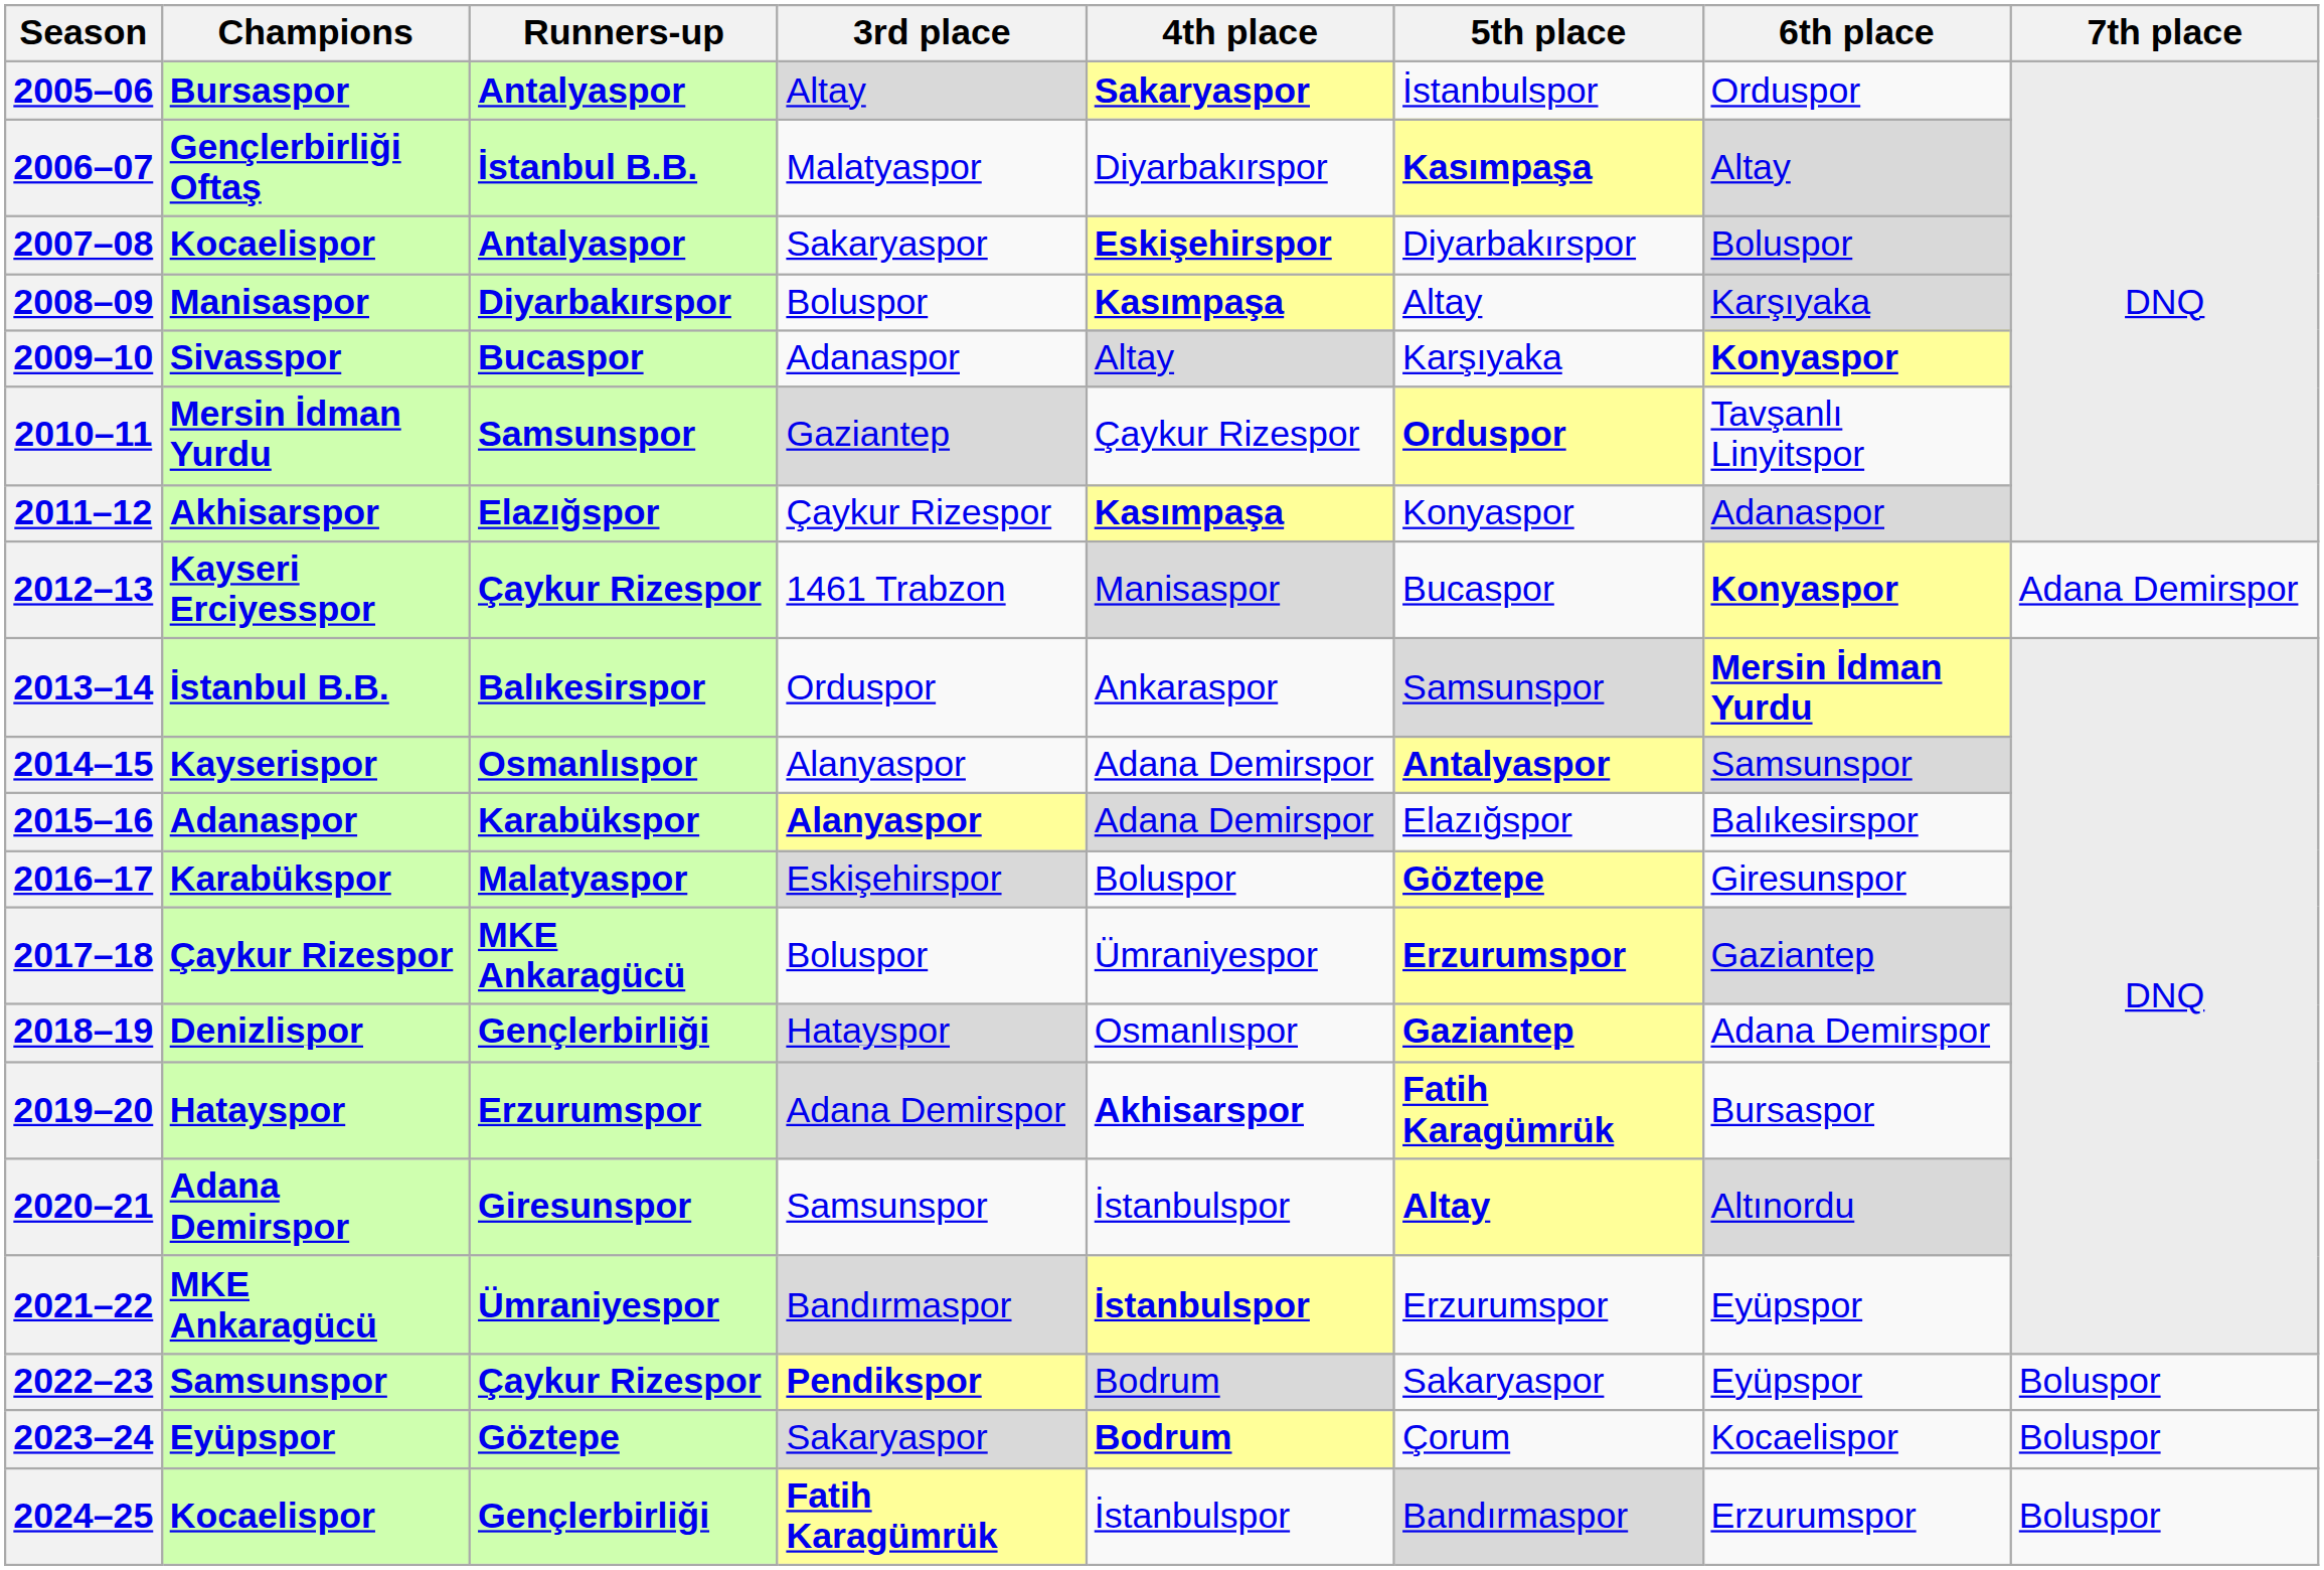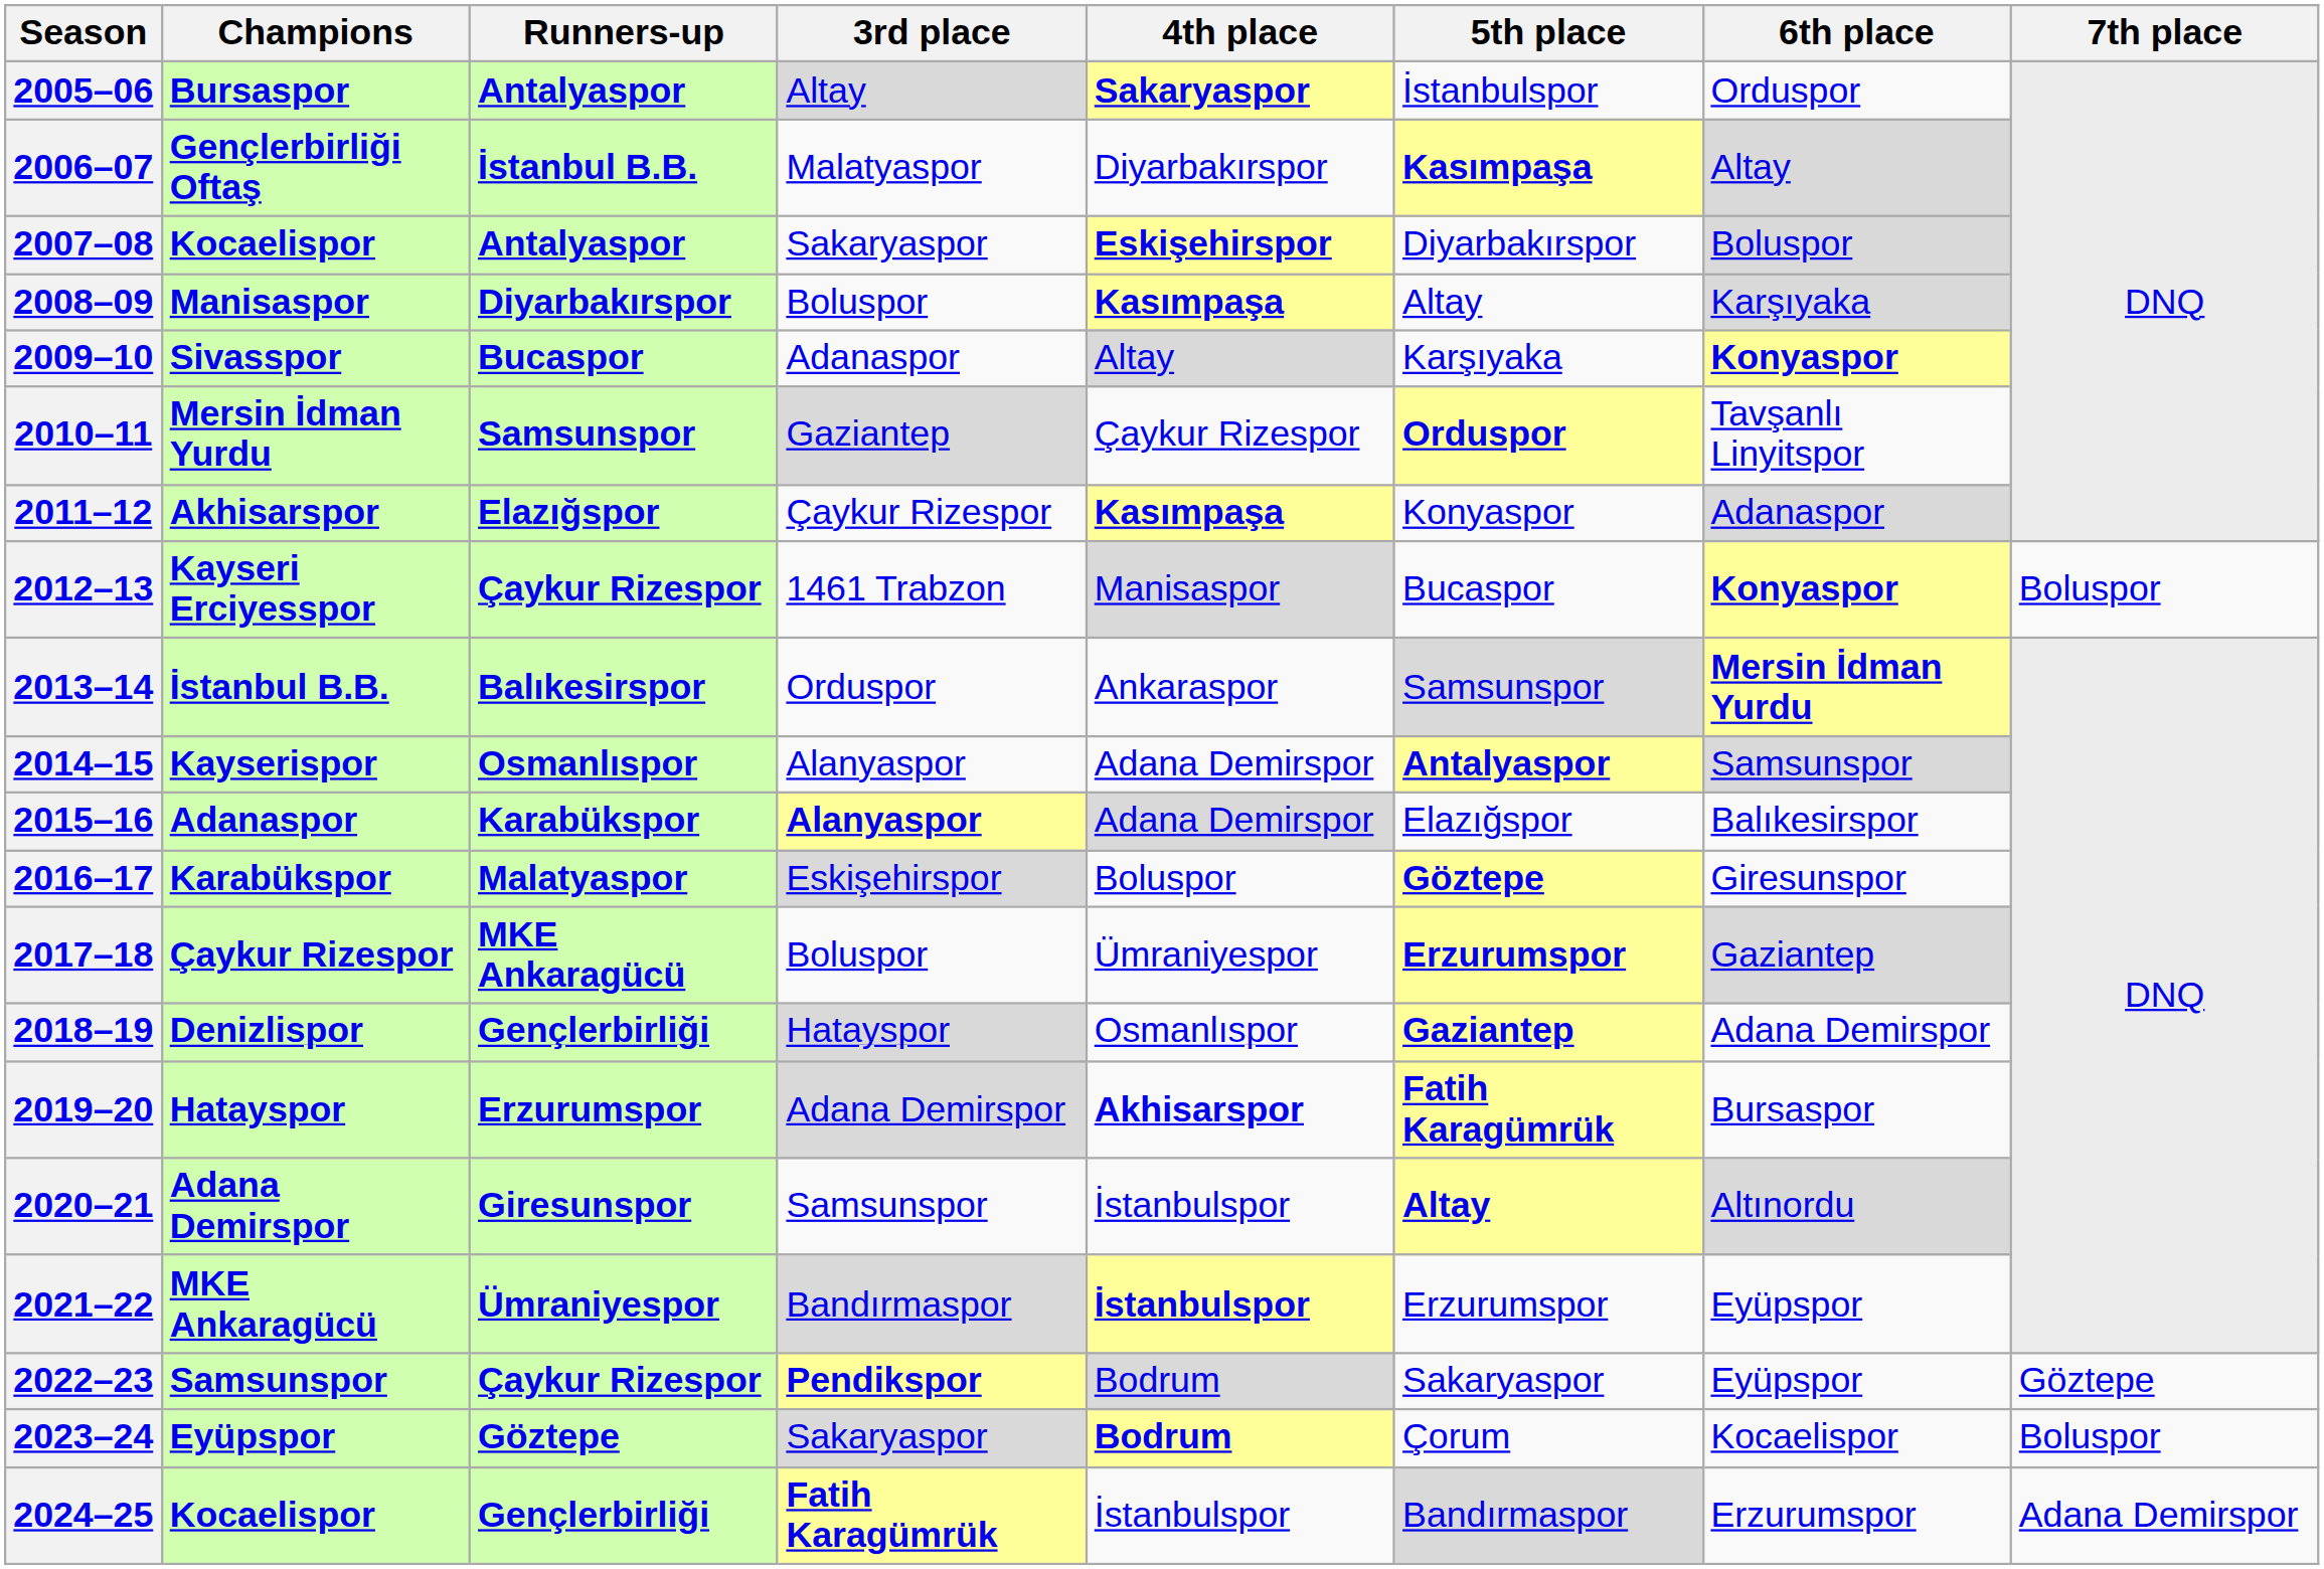 <table class="wikitable sortable">
 <tr>
 <th scope=col>Season</th>
 <th scope=col width="130px">Champions</th>
 <th scope=col width="130px">Runners-up</th>
 <th scope=col width="130px">3rd place</th>
 <th scope=col width="130px">4th place</th>
 <th scope=col width="130px">5th place</th>
 <th scope=col width="130px">6th place</th>
 <th scope=col width="130px">7th place</th>
 </tr>
 <tr>
 <th style="text-align:center"><a href='#'>2005–06</a></th>
 <td bgcolor=cfffaf><strong><a href='#'>Bursaspor</a></strong></td>
 <td bgcolor=cfffaf><strong><a href='#'>Antalyaspor</a></strong></td>
 <td bgcolor=d9d9d9><a href='#'>Altay</a></td>
 <td bgcolor=ffff99><strong><a href='#'>Sakaryaspor</a></strong></td>
 <td><a href='#'>İstanbulspor</a></td>
 <td><a href='#'>Orduspor</a></td>
 <td rowspan=7 align=center bgcolor=ececec><a href='#'>DNQ</a></td>
 </tr>
 <tr>
 <th style="text-align:center"><a href='#'>2006–07</a></th>
 <td bgcolor=cfffaf><strong><a href='#'>Gençlerbirliği Oftaş</a></strong></td>
 <td bgcolor=cfffaf><strong><a href='#'>İstanbul B.B.</a></strong></td>
 <td><a href='#'>Malatyaspor</a></td>
 <td><a href='#'>Diyarbakırspor</a></td>
 <td bgcolor=ffff99><strong><a href='#'>Kasımpaşa</a></strong></td>
 <td bgcolor=d9d9d9><a href='#'>Altay</a></td>
 </tr>
 <tr>
 <th style="text-align:center"><a href='#'>2007–08</a></th>
 <td bgcolor=cfffaf><strong><a href='#'>Kocaelispor</a></strong></td>
 <td bgcolor=cfffaf><strong><a href='#'>Antalyaspor</a></strong></td>
 <td><a href='#'>Sakaryaspor</a></td>
 <td bgcolor=ffff99><strong><a href='#'>Eskişehirspor</a></strong></td>
 <td><a href='#'>Diyarbakırspor</a></td>
 <td bgcolor=d9d9d9><a href='#'>Boluspor</a></td>
 </tr>
 <tr>
 <th style="text-align:center"><a href='#'>2008–09</a></th>
 <td bgcolor=cfffaf><strong><a href='#'>Manisaspor</a></strong></td>
 <td bgcolor=cfffaf><strong><a href='#'>Diyarbakırspor</a></strong></td>
 <td><a href='#'>Boluspor</a></td>
 <td bgcolor=ffff99><strong><a href='#'>Kasımpaşa</a></strong></td>
 <td><a href='#'>Altay</a></td>
 <td bgcolor=d9d9d9><a href='#'>Karşıyaka</a></td>
 </tr>
 <tr>
 <th style="text-align:center"><a href='#'>2009–10</a></th>
 <td bgcolor=cfffaf><strong><a href='#'>Sivasspor</a></strong></td>
 <td bgcolor=cfffaf><strong><a href='#'>Bucaspor</a></strong></td>
 <td><a href='#'>Adanaspor</a></td>
 <td bgcolor=d9d9d9><a href='#'>Altay</a></td>
 <td><a href='#'>Karşıyaka</a></td>
 <td bgcolor=ffff99><strong><a href='#'>Konyaspor</a></strong></td>
 </tr>
 <tr>
 <th style="text-align:center"><a href='#'>2010–11</a></th>
 <td bgcolor=cfffaf><strong><a href='#'>Mersin İdman Yurdu</a></strong></td>
 <td bgcolor=cfffaf><strong><a href='#'>Samsunspor</a></strong></td>
 <td bgcolor=d9d9d9><a href='#'>Gaziantep</a></td>
 <td><a href='#'>Çaykur Rizespor</a></td>
 <td bgcolor=ffff99><strong><a href='#'>Orduspor</a></strong></td>
 <td><a href='#'>Tavşanlı Linyitspor</a></td>
 </tr>
 <tr>
 <th style="text-align:center"><a href='#'>2011–12</a></th>
 <td bgcolor=cfffaf><strong><a href='#'>Akhisarspor</a></strong></td>
 <td bgcolor=cfffaf><strong><a href='#'>Elazığspor</a></strong></td>
 <td><a href='#'>Çaykur Rizespor</a></td>
 <td bgcolor=ffff99><strong><a href='#'>Kasımpaşa</a></strong></td>
 <td><a href='#'>Konyaspor</a></td>
 <td bgcolor=d9d9d9><a href='#'>Adanaspor</a></td>
 </tr>
 <tr>
 <th style="text-align:center"><a href='#'>2012–13</a></th>
 <td bgcolor=cfffaf><strong><a href='#'>Kayseri Erciyesspor</a></strong></td>
 <td bgcolor=cfffaf><strong><a href='#'>Çaykur Rizespor</a></strong></td>
 <td><a href='#'>1461 Trabzon</a></td>
 <td bgcolor=d9d9d9><a href='#'>Manisaspor</a></td>
 <td><a href='#'>Bucaspor</a></td>
 <td bgcolor=ffff99><strong><a href='#'>Konyaspor</a></strong></td>
-<td><a href='#'>Adana Demirspor</a></td>
+<td><a href='#'>Boluspor</a></td>
 </tr>
 <tr>
 <th style="text-align:center"><a href='#'>2013–14</a></th>
 <td bgcolor=cfffaf><strong><a href='#'>İstanbul B.B.</a></strong></td>
 <td bgcolor=cfffaf><strong><a href='#'>Balıkesirspor</a></strong></td>
 <td><a href='#'>Orduspor</a></td>
 <td><a href='#'>Ankaraspor</a></td>
 <td bgcolor=d9d9d9><a href='#'>Samsunspor</a></td>
 <td bgcolor=ffff99><strong><a href='#'>Mersin İdman Yurdu</a></strong></td>
 <td rowspan=9 align=center bgcolor=ececec><a href='#'>DNQ</a></td>
 </tr>
 <tr>
 <th style="text-align:center"><a href='#'>2014–15</a></th>
 <td bgcolor=cfffaf><strong><a href='#'>Kayserispor</a></strong></td>
 <td bgcolor=cfffaf><strong><a href='#'>Osmanlıspor</a></strong></td>
 <td><a href='#'>Alanyaspor</a></td>
 <td><a href='#'>Adana Demirspor</a></td>
 <td bgcolor=ffff99><strong><a href='#'>Antalyaspor</a></strong></td>
 <td bgcolor=d9d9d9><a href='#'>Samsunspor</a></td>
 </tr>
 <tr>
 <th style="text-align:center"><a href='#'>2015–16</a></th>
 <td bgcolor=cfffaf><strong><a href='#'>Adanaspor</a></strong></td>
 <td bgcolor=cfffaf><strong><a href='#'>Karabükspor</a></strong></td>
 <td bgcolor=ffff99><strong><a href='#'>Alanyaspor</a></strong></td>
 <td bgcolor=d9d9d9><a href='#'>Adana Demirspor</a></td>
 <td><a href='#'>Elazığspor</a></td>
 <td><a href='#'>Balıkesirspor</a></td>
 </tr>
 <tr>
 <th style="text-align:center"><a href='#'>2016–17</a></th>
 <td bgcolor=cfffaf><strong><a href='#'>Karabükspor</a></strong></td>
 <td bgcolor=cfffaf><strong><a href='#'>Malatyaspor</a></strong></td>
 <td bgcolor=d9d9d9><a href='#'>Eskişehirspor</a></td>
 <td><a href='#'>Boluspor</a></td>
 <td bgcolor=ffff99><strong><a href='#'>Göztepe</a></strong></td>
 <td><a href='#'>Giresunspor</a></td>
 </tr>
 <tr>
 <th style="text-align:center"><a href='#'>2017–18</a></th>
 <td bgcolor=cfffaf><strong><a href='#'>Çaykur Rizespor</a></strong></td>
 <td bgcolor=cfffaf><strong><a href='#'>MKE Ankaragücü</a></strong></td>
 <td><a href='#'>Boluspor</a></td>
 <td><a href='#'>Ümraniyespor</a></td>
 <td bgcolor=ffff99><strong><a href='#'>Erzurumspor</a></strong></td>
 <td bgcolor=d9d9d9><a href='#'>Gaziantep</a></td>
 </tr>
 <tr>
 <th style="text-align:center"><a href='#'>2018–19</a></th>
 <td bgcolor=cfffaf><strong><a href='#'>Denizlispor</a></strong></td>
 <td bgcolor=cfffaf><strong><a href='#'>Gençlerbirliği</a></strong></td>
 <td bgcolor=d9d9d9><a href='#'>Hatayspor</a></td>
 <td><a href='#'>Osmanlıspor</a></td>
 <td bgcolor=ffff99><strong><a href='#'>Gaziantep</a></strong></td>
 <td><a href='#'>Adana Demirspor</a></td>
 </tr>
 <tr>
 <th style="text-align:center"><a href='#'>2019–20</a></th>
 <td bgcolor=cfffaf><strong><a href='#'>Hatayspor</a></strong></td>
 <td bgcolor=cfffaf><strong><a href='#'>Erzurumspor</a></strong></td>
 <td bgcolor=d9d9d9><a href='#'>Adana Demirspor</a></td>
 <td><strong><a href='#'>Akhisarspor</a></strong></td>
 <td bgcolor=ffff99><strong><a href='#'>Fatih Karagümrük</a></strong></td>
 <td><a href='#'>Bursaspor</a></td>
 </tr>
 <tr>
 <th style="text-align:center"><a href='#'>2020–21</a></th>
 <td bgcolor=cfffaf><strong><a href='#'>Adana Demirspor</a></strong></td>
 <td bgcolor=cfffaf><strong><a href='#'>Giresunspor</a></strong></td>
 <td><a href='#'>Samsunspor</a></td>
 <td><a href='#'>İstanbulspor</a></td>
 <td bgcolor=ffff99><strong><a href='#'>Altay</a></strong></td>
 <td bgcolor=d9d9d9><a href='#'>Altınordu</a></td>
 </tr>
 <tr>
 <th style="text-align:center"><a href='#'>2021–22</a></th>
 <td bgcolor=cfffaf><strong><a href='#'>MKE Ankaragücü</a></strong></td>
 <td bgcolor=cfffaf><strong><a href='#'>Ümraniyespor</a></strong></td>
 <td bgcolor=d9d9d9><a href='#'>Bandırmaspor</a></td>
 <td bgcolor=ffff99><strong><a href='#'>İstanbulspor</a></strong></td>
 <td><a href='#'>Erzurumspor</a></td>
 <td><a href='#'>Eyüpspor</a></td>
 </tr>
 <tr>
 <th style="text-align:center"><a href='#'>2022–23</a></th>
 <td bgcolor=cfffaf><strong><a href='#'>Samsunspor</a></strong></td>
 <td bgcolor=cfffaf><strong><a href='#'>Çaykur Rizespor</a></strong></td>
 <td bgcolor=ffff99><strong><a href='#'>Pendikspor</a></strong></td>
 <td bgcolor=d9d9d9><a href='#'>Bodrum</a></td>
 <td><a href='#'>Sakaryaspor</a></td>
 <td><a href='#'>Eyüpspor</a></td>
-<td><a href='#'>Boluspor</a></td>
+<td><a href='#'>Göztepe</a></td>
 </tr>
 <tr>
 <th style="text-align:center"><a href='#'>2023–24</a></th>
 <td bgcolor=cfffaf><strong><a href='#'>Eyüpspor</a></strong></td>
 <td bgcolor=cfffaf><strong><a href='#'>Göztepe</a></strong></td>
 <td bgcolor=d9d9d9><a href='#'>Sakaryaspor</a></td>
 <td bgcolor=ffff99><strong><a href='#'>Bodrum</a></strong></td>
 <td><a href='#'>Çorum</a></td>
 <td><a href='#'>Kocaelispor</a></td>
 <td><a href='#'>Boluspor</a></td>
 </tr>
 <tr>
 <th style="text-align:center"><a href='#'>2024–25</a></th>
 <td bgcolor=cfffaf><strong><a href='#'>Kocaelispor</a></strong></td>
 <td bgcolor=cfffaf><strong><a href='#'>Gençlerbirliği</a></strong></td>
 <td bgcolor=ffff99><strong><a href='#'>Fatih Karagümrük</a></strong></td>
 <td><a href='#'>İstanbulspor</a></td>
 <td bgcolor=d9d9d9><a href='#'>Bandırmaspor</a></td>
 <td><a href='#'>Erzurumspor</a></td>
-<td><a href='#'>Boluspor</a></td>
+<td><a href='#'>Adana Demirspor</a></td>
 </tr>
 </table>
